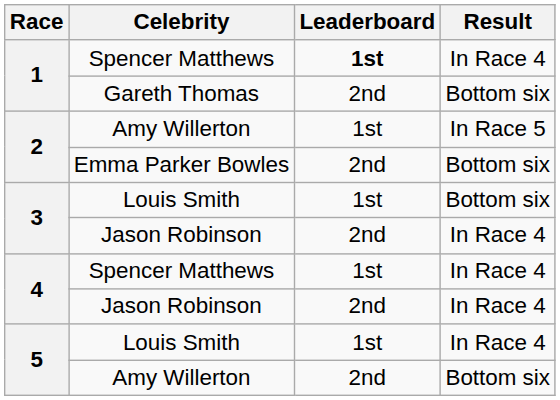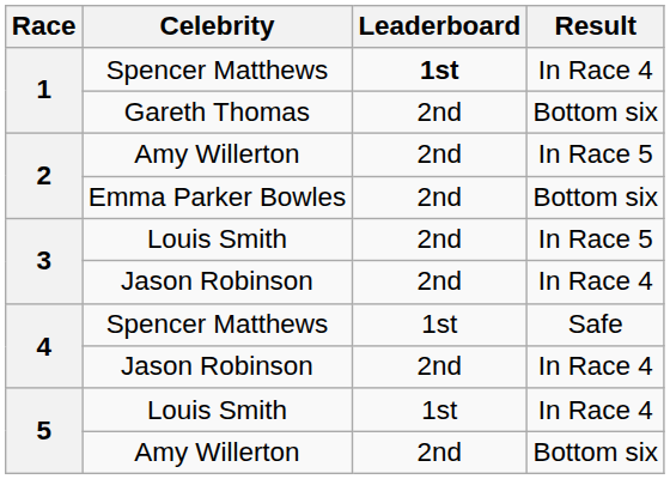 <table class="wikitable plainrowheaders" style="text-align:center;">
 <tr>
 <th>Race</th>
 <th>Celebrity</th>
 <th>Leaderboard</th>
 <th>Result</th>
 </tr>
 <tr>
 <th rowspan=2>1</th>
 <td>Spencer Matthews</td>
 <td><strong>1st</strong></td>
 <td>In Race 4</td>
 </tr>
 <tr>
 <td>Gareth Thomas</td>
 <td>2nd</td>
 <td>Bottom six</td>
 </tr>
 <tr>
 <th rowspan=2>2</th>
 <td>Amy Willerton</td>
-<td>1st</td>
+<td>2nd</td>
 <td>In Race 5</td>
 </tr>
 <tr>
 <td>Emma Parker Bowles</td>
 <td>2nd</td>
 <td>Bottom six</td>
 </tr>
 <tr>
 <th rowspan=2>3</th>
 <td>Louis Smith</td>
-<td>1st</td>
-<td>Bottom six</td>
+<td>2nd</td>
+<td>In Race 5</td>
 </tr>
 <tr>
 <td>Jason Robinson</td>
 <td>2nd</td>
 <td>In Race 4</td>
 </tr>
 <tr>
 <th rowspan=2>4</th>
 <td>Spencer Matthews</td>
 <td>1st</td>
-<td>In Race 4</td>
+<td>Safe</td>
 </tr>
 <tr>
 <td>Jason Robinson</td>
 <td>2nd</td>
 <td>In Race 4</td>
 </tr>
 <tr>
 <th rowspan=2>5</th>
 <td>Louis Smith</td>
 <td>1st</td>
 <td>In Race 4</td>
 </tr>
 <tr>
 <td>Amy Willerton</td>
 <td>2nd</td>
 <td>Bottom six</td>
 </tr>
 </table>
